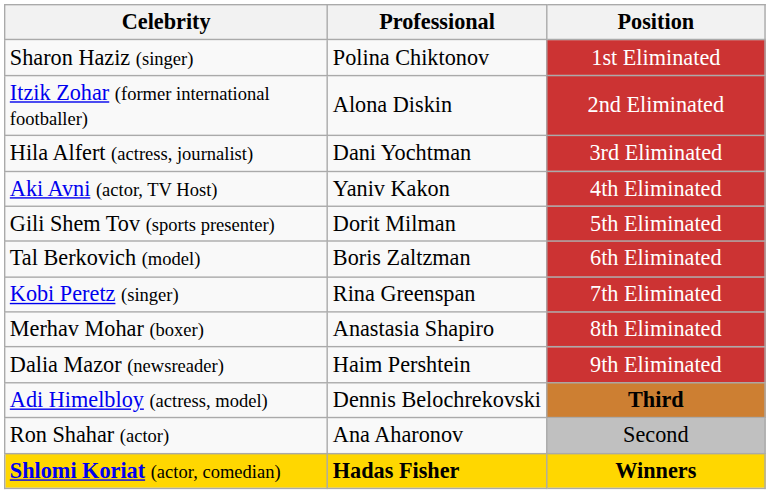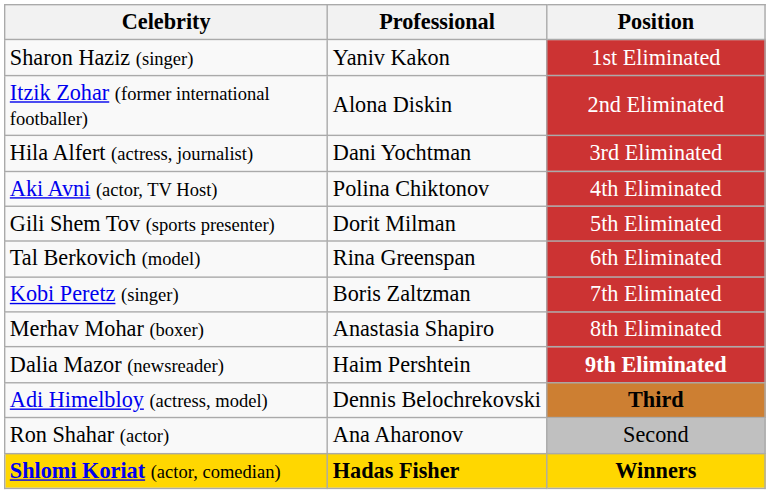 <table class="wikitable" border="1">
 <tr>
 <th width="225">Celebrity</th>
 <th width="150">Professional</th>
 <th width="150">Position</th>
 </tr>
 <tr>
 <td>Sharon Haziz <small>(singer)</small></td>
-<td>Polina Chiktonov</td>
+<td>Yaniv Kakon</td>
 <td style="background: #c33; color: #fff;" align="center">1st Eliminated</td>
 </tr>
 <tr>
 <td><a href='#'>Itzik Zohar</a> <small>(former international footballer)</small></td>
 <td>Alona Diskin</td>
 <td style="background: #c33; color: #fff;" align="center">2nd Eliminated</td>
 </tr>
 <tr>
 <td>Hila Alfert <small>(actress, journalist)</small></td>
 <td>Dani Yochtman</td>
 <td style="background: #c33; color: #fff;" align="center">3rd Eliminated</td>
 </tr>
 <tr>
 <td><a href='#'>Aki Avni</a> <small>(actor, TV Host)</small></td>
-<td>Yaniv Kakon</td>
+<td>Polina Chiktonov</td>
 <td style="background: #c33; color: #fff;" align="center">4th Eliminated</td>
 </tr>
 <tr>
 <td>Gili Shem Tov <small>(sports presenter)</small></td>
 <td>Dorit Milman</td>
 <td style="background: #c33; color: #fff;" align="center">5th Eliminated</td>
 </tr>
 <tr>
 <td>Tal Berkovich <small>(model)</small></td>
-<td>Boris Zaltzman</td>
+<td>Rina Greenspan</td>
 <td style="background: #c33; color: #fff;" align="center">6th Eliminated</td>
 </tr>
 <tr>
 <td><a href='#'>Kobi Peretz</a> <small>(singer)</small></td>
-<td>Rina Greenspan</td>
+<td>Boris Zaltzman</td>
 <td style="background: #c33; color: #fff;" align="center">7th Eliminated</td>
 </tr>
 <tr>
 <td>Merhav Mohar <small>(boxer)</small></td>
 <td>Anastasia Shapiro</td>
 <td style="background: #c33; color: #fff;" align="center">8th Eliminated</td>
 </tr>
 <tr>
 <td>Dalia Mazor <small>(newsreader)</small></td>
 <td>Haim Pershtein</td>
-<td style="background: #c33; color: #fff;" align="center">9th Eliminated</td>
+<td style="background: #c33; color: #fff;" align="center"><strong>9th Eliminated</strong></td>
 </tr>
 <tr>
 <td><a href='#'>Adi Himelbloy</a> <small>(actress, model)</small></td>
 <td>Dennis Belochrekovski</td>
 <td style="background: #CD7F32;"  align="center"><strong>Third</strong></td>
 </tr>
 <tr>
 <td>Ron Shahar <small>(actor)</small></td>
 <td>Ana Aharonov</td>
 <td style="background: silver;"  align="center">Second</td>
 </tr>
 <tr>
 <td style="background: gold;"><strong><a href='#'>Shlomi Koriat</a></strong> <small>(actor, comedian)</small></td>
 <td style="background: gold;"><strong>Hadas Fisher</strong></td>
 <td style="background: gold;"  align="center"><strong>Winners</strong></td>
 </tr>
 </table>
